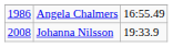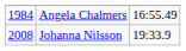 <table class="wikitable">
 <tr>
 </tr>
 <tr>
-<td><a href='#'>1986</a></td>
+<td><a href='#'>1984</a></td>
 <td><a href='#'>Angela Chalmers</a></td>
 <td>16:55.49</td>
 </tr>
 <tr>
 <td><a href='#'>2008</a></td>
 <td><a href='#'>Johanna Nilsson</a></td>
 <td>19:33.9</td>
 </tr>
 </table>
